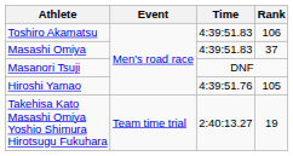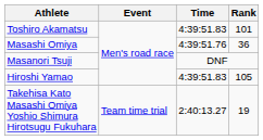 <table class=wikitable style="font-size:90%">
 <tr>
 <th>Athlete</th>
 <th>Event</th>
 <th>Time</th>
 <th>Rank</th>
 </tr>
 <tr align=center>
 <td align=left><a href='#'>Toshiro Akamatsu</a></td>
 <td align=left rowspan=4><a href='#'>Men's road race</a></td>
 <td>4:39:51.83</td>
-<td>106</td>
+<td>101</td>
 </tr>
 <tr align=center>
 <td align=left><a href='#'>Masashi Omiya</a></td>
-<td>4:39:51.83</td>
-<td>37</td>
+<td>4:39:51.76</td>
+<td>36</td>
 </tr>
 <tr align=center>
 <td align=left rowspan=1><a href='#'>Masanori Tsuji</a></td>
 <td colspan=2>DNF</td>
 </tr>
 <tr align=center>
 <td align=left rowspan=1><a href='#'>Hiroshi Yamao</a></td>
-<td>4:39:51.76</td>
+<td>4:39:51.83</td>
 <td>105</td>
 </tr>
 <tr align=center>
 <td align=left><a href='#'>Takehisa Kato</a><br><a href='#'>Masashi Omiya</a><br><a href='#'>Yoshio Shimura</a><br><a href='#'>Hirotsugu Fukuhara</a></td>
 <td align=left><a href='#'>Team time trial</a></td>
 <td>2:40:13.27</td>
 <td>19</td>
 </tr>
 </table>
